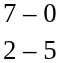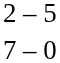 <table style="text-align:center">
 <tr>
 <th width=200></th>
 <th width=100></th>
 <th width=200></th>
 </tr>
 <tr>
+<td align=right></td>
+<td>2 – 5</td>
+<td align=left><strong></strong></td>
+</tr>
+<tr>
 <td align=right><strong></strong></td>
 <td>7 – 0</td>
 <td align=left></td>
 </tr>
-<tr>
-<td align=right></td>
-<td>2 – 5</td>
-<td align=left><strong></strong></td>
-</tr>
 </table>
